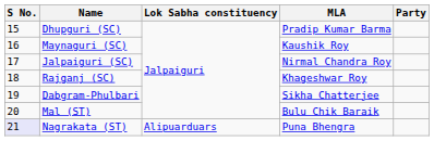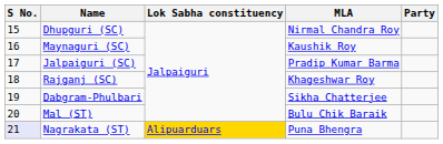 <table class="wikitable">
 <tr>
 <th>S No.</th>
 <th>Name</th>
 <th>Lok Sabha constituency</th>
 <th>MLA</th>
 <th colspan="2">Party</th>
 </tr>
 <tr>
 <td>15</td>
 <td><a href='#'>Dhupguri (SC)</a></td>
 <td rowspan="6"><a href='#'>Jalpaiguri</a></td>
-<td><a href='#'>Pradip Kumar Barma</a></td>
+<td><a href='#'>Nirmal Chandra Roy</a></td>
 <td></td>
 </tr>
 <tr>
 <td>16</td>
 <td><a href='#'>Maynaguri (SC)</a></td>
 <td><a href='#'>Kaushik Roy</a></td>
 <td></td>
 </tr>
 <tr>
 <td>17</td>
 <td><a href='#'>Jalpaiguri (SC)</a></td>
-<td><a href='#'>Nirmal Chandra Roy</a></td>
+<td><a href='#'>Pradip Kumar Barma</a></td>
 <td></td>
 </tr>
 <tr>
 <td>18</td>
 <td><a href='#'>Rajganj (SC)</a></td>
 <td><a href='#'>Khageshwar Roy</a></td>
 <td></td>
 </tr>
 <tr>
 <td>19</td>
 <td><a href='#'>Dabgram-Phulbari</a></td>
 <td><a href='#'>Sikha Chatterjee</a></td>
 <td></td>
 </tr>
 <tr>
 <td>20</td>
 <td><a href='#'>Mal (ST)</a></td>
 <td><a href='#'>Bulu Chik Baraik</a></td>
 <td></td>
 </tr>
 <tr>
 <td style="background: lavender;">21</td>
 <td><a href='#'>Nagrakata (ST)</a></td>
-<td><a href='#'>Alipuarduars</a></td>
+<td style="background: gold;"><a href='#'>Alipuarduars</a></td>
 <td><a href='#'>Puna Bhengra</a></td>
 <td></td>
 </tr>
 </table>
